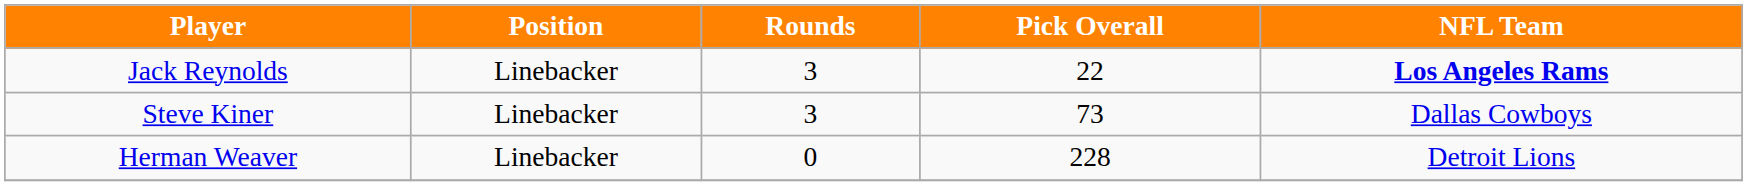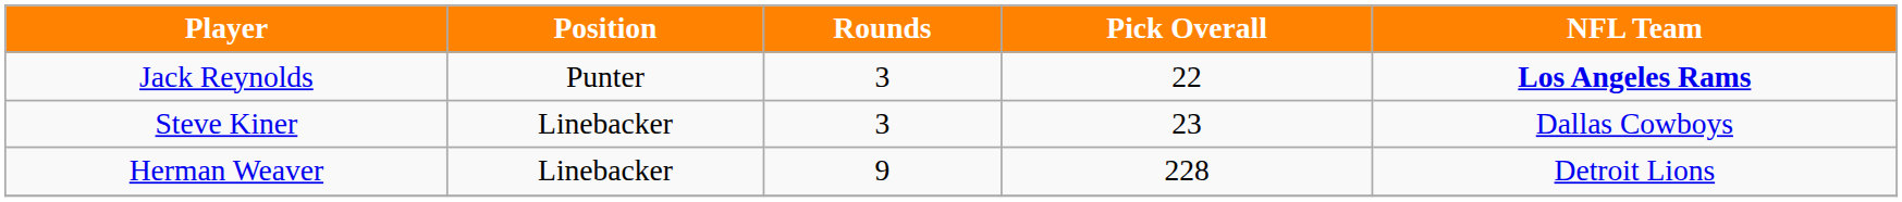 <table class="wikitable" width="80%">
 <tr align="center"  style="background:#FF8200;color:#FFFFFF;">
 <td><strong>Player</strong></td>
 <td><strong>Position</strong></td>
 <td><strong>Rounds</strong></td>
 <td><strong>Pick Overall</strong></td>
 <td><strong>NFL Team</strong></td>
 </tr>
 <tr align="center" bgcolor="">
 <td><a href='#'>Jack Reynolds</a></td>
-<td>Linebacker</td>
+<td>Punter</td>
 <td>3</td>
 <td>22</td>
 <td><strong><a href='#'>Los Angeles Rams</a></strong></td>
 </tr>
 <tr align="center" bgcolor="">
 <td><a href='#'>Steve Kiner</a></td>
 <td>Linebacker</td>
 <td>3</td>
-<td>73</td>
+<td>23</td>
 <td><a href='#'>Dallas Cowboys</a></td>
 </tr>
 <tr align="center" bgcolor="">
 <td><a href='#'>Herman Weaver</a></td>
 <td>Linebacker</td>
-<td>0</td>
+<td>9</td>
 <td>228</td>
 <td><a href='#'>Detroit Lions</a></td>
 </tr>
 <tr align="center" bgcolor="">
 </tr>
 </table>
